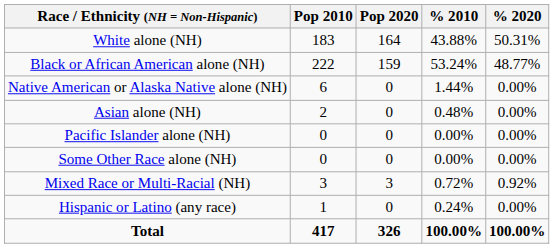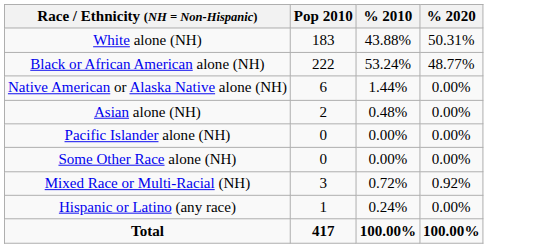 <table class="wikitable" style="text-align:center;">
 <tr>
 <th>Race / Ethnicity <small>(<em>NH = Non-Hispanic</em>)</small></th>
 <th>Pop 2010</th>
-<th>Pop 2020</th>
 <th>% 2010</th>
 <th>% 2020</th>
 </tr>
 <tr>
 <td><a href='#'>White</a> alone (NH)</td>
 <td>183</td>
-<td>164</td>
 <td>43.88%</td>
 <td>50.31%</td>
 </tr>
 <tr>
 <td><a href='#'>Black or African American</a> alone (NH)</td>
 <td>222</td>
-<td>159</td>
 <td>53.24%</td>
 <td>48.77%</td>
 </tr>
 <tr>
 <td><a href='#'>Native American</a> or <a href='#'>Alaska Native</a> alone (NH)</td>
 <td>6</td>
-<td>0</td>
 <td>1.44%</td>
 <td>0.00%</td>
 </tr>
 <tr>
 <td><a href='#'>Asian</a> alone (NH)</td>
 <td>2</td>
-<td>0</td>
 <td>0.48%</td>
 <td>0.00%</td>
 </tr>
 <tr>
 <td><a href='#'>Pacific Islander</a> alone (NH)</td>
-<td>0</td>
 <td>0</td>
 <td>0.00%</td>
 <td>0.00%</td>
 </tr>
 <tr>
 <td><a href='#'>Some Other Race</a> alone (NH)</td>
 <td>0</td>
-<td>0</td>
 <td>0.00%</td>
 <td>0.00%</td>
 </tr>
 <tr>
 <td><a href='#'>Mixed Race or Multi-Racial</a> (NH)</td>
-<td>3</td>
 <td>3</td>
 <td>0.72%</td>
 <td>0.92%</td>
 </tr>
 <tr>
 <td><a href='#'>Hispanic or Latino</a> (any race)</td>
 <td>1</td>
-<td>0</td>
 <td>0.24%</td>
 <td>0.00%</td>
 </tr>
 <tr>
 <td><strong>Total</strong></td>
 <td><strong>417</strong></td>
-<td><strong>326</strong></td>
 <td><strong>100.00%</strong></td>
 <td><strong>100.00%</strong></td>
 </tr>
 </table>
